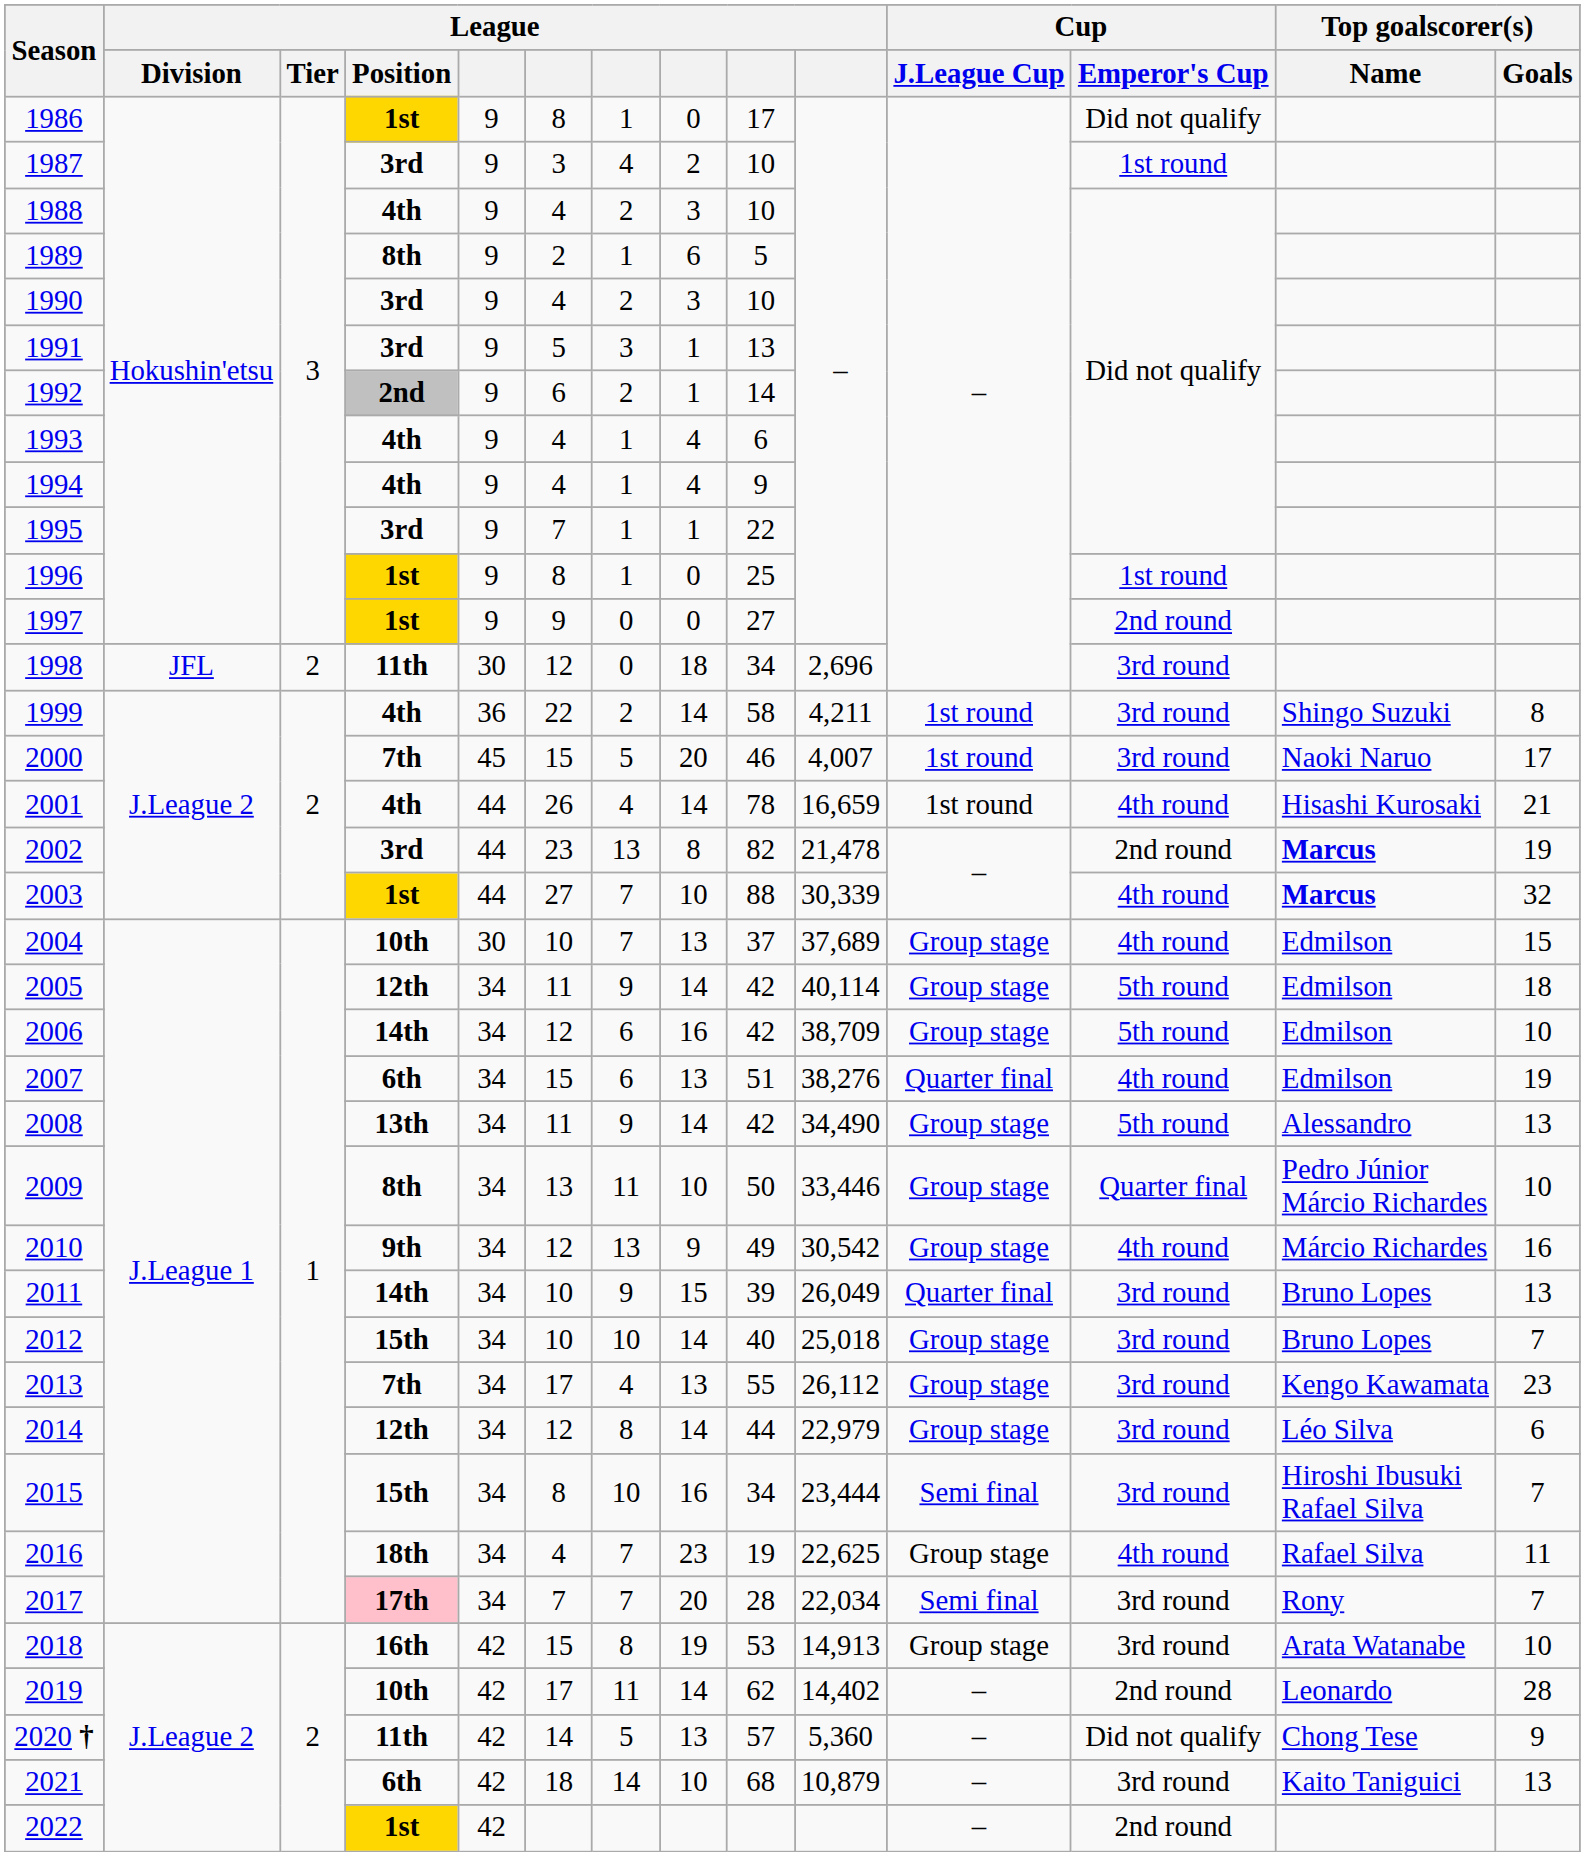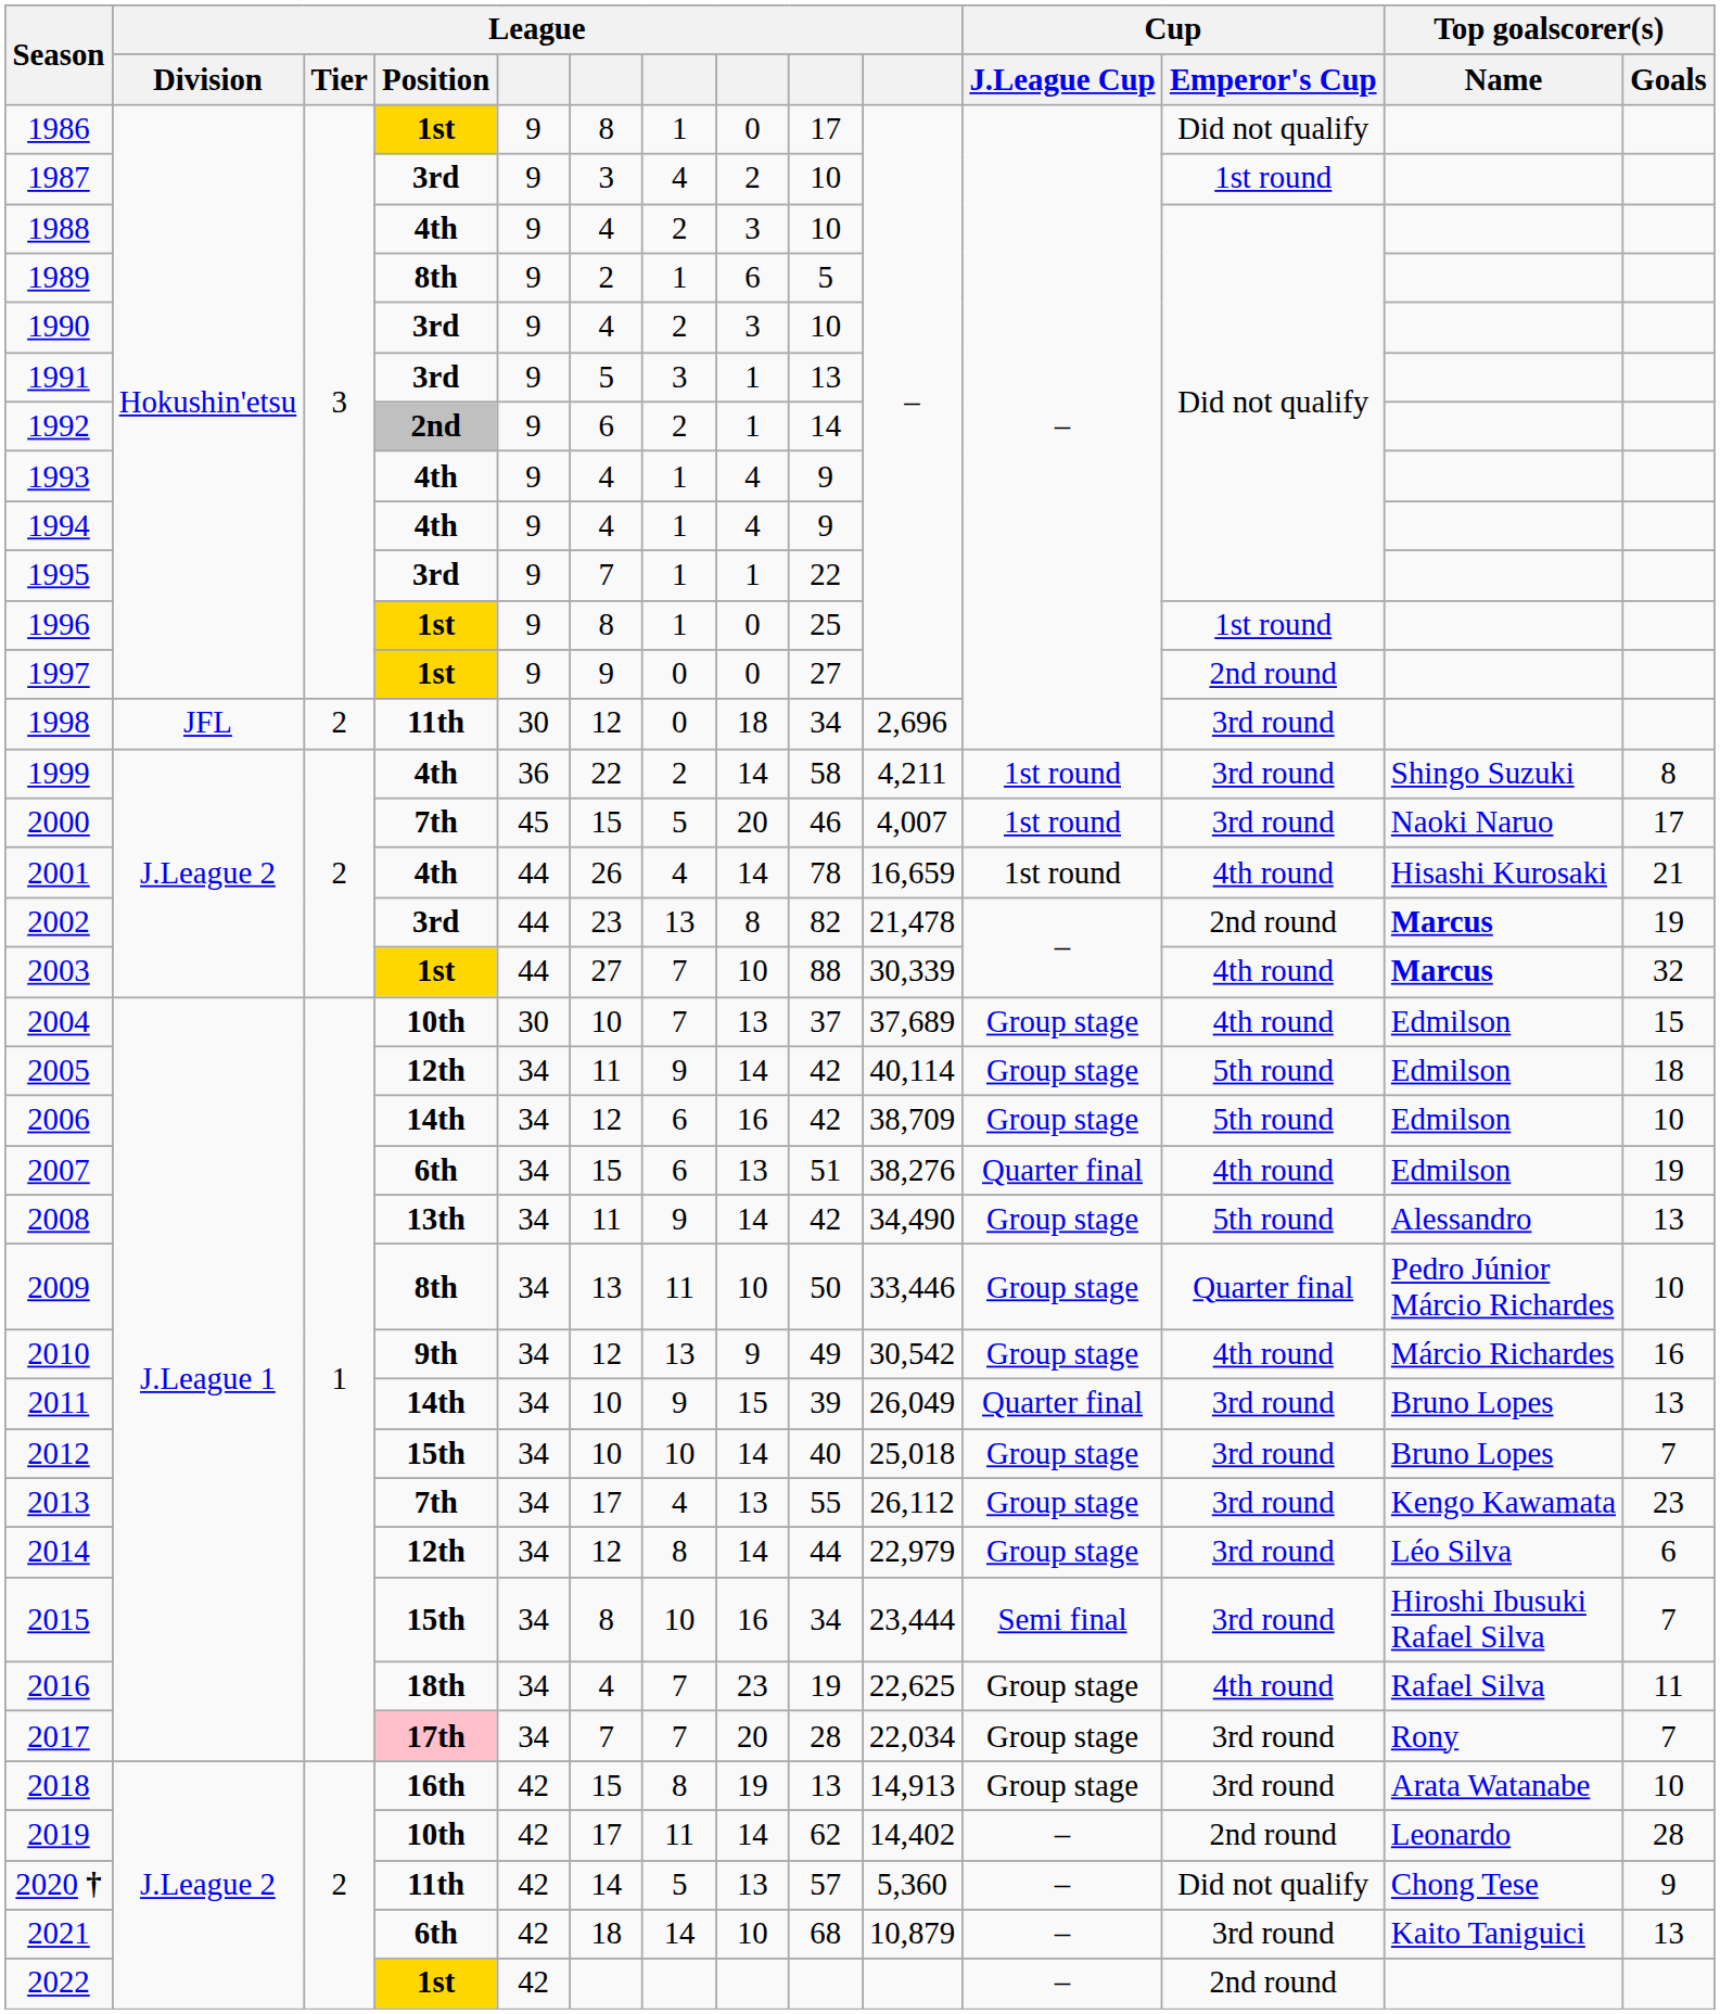 <table class="wikitable" style="text-align: center;">
 <tr>
 <th rowspan=2>Season</th>
 <th colspan="9">League</th>
 <th colspan=2>Cup</th>
 <th colspan=2>Top goalscorer(s)</th>
 </tr>
 <tr>
 <th>Division</th>
 <th>Tier</th>
 <th>Position</th>
 <th width="30"></th>
 <th width="30"></th>
 <th width="30"></th>
 <th width="30"></th>
 <th width="30"></th>
 <th></th>
 <th><a href='#'>J.League Cup</a></th>
 <th><a href='#'>Emperor's Cup</a></th>
 <th>Name</th>
 <th>Goals</th>
 </tr>
 <tr>
 <td><a href='#'>1986</a></td>
 <td rowspan="12"><a href='#'>Hokushin'etsu</a></td>
 <td rowspan="12">3</td>
 <td bgcolor=gold><strong>1st</strong></td>
 <td>9</td>
 <td>8</td>
 <td>1</td>
 <td>0</td>
 <td>17</td>
 <td rowspan="12">–</td>
 <td rowspan="13">–</td>
 <td>Did not qualify</td>
 <td></td>
 <td></td>
 </tr>
 <tr>
 <td><a href='#'>1987</a></td>
 <td><strong>3rd</strong></td>
 <td>9</td>
 <td>3</td>
 <td>4</td>
 <td>2</td>
 <td>10</td>
 <td><a href='#'>1st round</a></td>
 <td></td>
 <td></td>
 </tr>
 <tr>
 <td><a href='#'>1988</a></td>
 <td><strong>4th</strong></td>
 <td>9</td>
 <td>4</td>
 <td>2</td>
 <td>3</td>
 <td>10</td>
 <td rowspan="8">Did not qualify</td>
 <td></td>
 <td></td>
 </tr>
 <tr>
 <td><a href='#'>1989</a></td>
 <td><strong>8th</strong></td>
 <td>9</td>
 <td>2</td>
 <td>1</td>
 <td>6</td>
 <td>5</td>
 <td></td>
 <td></td>
 </tr>
 <tr>
 <td><a href='#'>1990</a></td>
 <td><strong>3rd</strong></td>
 <td>9</td>
 <td>4</td>
 <td>2</td>
 <td>3</td>
 <td>10</td>
 <td></td>
 <td></td>
 </tr>
 <tr>
 <td><a href='#'>1991</a></td>
 <td><strong>3rd</strong></td>
 <td>9</td>
 <td>5</td>
 <td>3</td>
 <td>1</td>
 <td>13</td>
 <td></td>
 <td></td>
 </tr>
 <tr>
 <td><a href='#'>1992</a></td>
 <td bgcolor=silver><strong>2nd</strong></td>
 <td>9</td>
 <td>6</td>
 <td>2</td>
 <td>1</td>
 <td>14</td>
 <td></td>
 <td></td>
 </tr>
 <tr>
 <td><a href='#'>1993</a></td>
 <td><strong>4th</strong></td>
 <td>9</td>
 <td>4</td>
 <td>1</td>
 <td>4</td>
-<td>6</td>
+<td>9</td>
 <td></td>
 <td></td>
 </tr>
 <tr>
 <td><a href='#'>1994</a></td>
 <td><strong>4th</strong></td>
 <td>9</td>
 <td>4</td>
 <td>1</td>
 <td>4</td>
 <td>9</td>
 <td></td>
 <td></td>
 </tr>
 <tr>
 <td><a href='#'>1995</a></td>
 <td><strong>3rd</strong></td>
 <td>9</td>
 <td>7</td>
 <td>1</td>
 <td>1</td>
 <td>22</td>
 <td></td>
 <td></td>
 </tr>
 <tr>
 <td><a href='#'>1996</a></td>
 <td bgcolor=gold><strong>1st</strong></td>
 <td>9</td>
 <td>8</td>
 <td>1</td>
 <td>0</td>
 <td>25</td>
 <td><a href='#'>1st round</a></td>
 <td></td>
 <td></td>
 </tr>
 <tr>
 <td><a href='#'>1997</a></td>
 <td bgcolor=gold><strong>1st</strong></td>
 <td>9</td>
 <td>9</td>
 <td>0</td>
 <td>0</td>
 <td>27</td>
 <td><a href='#'>2nd round</a></td>
 <td></td>
 <td></td>
 </tr>
 <tr>
 <td><a href='#'>1998</a></td>
 <td><a href='#'>JFL</a></td>
 <td>2</td>
 <td><strong>11th</strong></td>
 <td>30</td>
 <td>12</td>
 <td>0</td>
 <td>18</td>
 <td>34</td>
 <td>2,696</td>
 <td><a href='#'>3rd round</a></td>
 <td></td>
 <td></td>
 </tr>
 <tr>
 <td><a href='#'>1999</a></td>
 <td rowspan="5"><a href='#'>J.League 2</a></td>
 <td rowspan="5">2</td>
 <td><strong>4th</strong></td>
 <td>36</td>
 <td>22</td>
 <td>2</td>
 <td>14</td>
 <td>58</td>
 <td>4,211</td>
 <td><a href='#'>1st round</a></td>
 <td><a href='#'>3rd round</a></td>
 <td align=left> <a href='#'>Shingo Suzuki</a></td>
 <td>8</td>
 </tr>
 <tr>
 <td><a href='#'>2000</a></td>
 <td><strong>7th</strong></td>
 <td>45</td>
 <td>15</td>
 <td>5</td>
 <td>20</td>
 <td>46</td>
 <td>4,007</td>
 <td><a href='#'>1st round</a></td>
 <td><a href='#'>3rd round</a></td>
 <td align=left> <a href='#'>Naoki Naruo</a></td>
 <td>17</td>
 </tr>
 <tr>
 <td><a href='#'>2001</a></td>
 <td><strong>4th</strong></td>
 <td>44</td>
 <td>26</td>
 <td>4</td>
 <td>14</td>
 <td>78</td>
 <td>16,659</td>
 <td>1st round</td>
 <td><a href='#'>4th round</a></td>
 <td align=left> <a href='#'>Hisashi Kurosaki</a></td>
 <td>21</td>
 </tr>
 <tr>
 <td><a href='#'>2002</a></td>
 <td><strong>3rd</strong></td>
 <td>44</td>
 <td>23</td>
 <td>13</td>
 <td>8</td>
 <td>82</td>
 <td>21,478</td>
 <td rowspan="2">–</td>
 <td>2nd round</td>
 <td align=left> <strong><a href='#'>Marcus</a></strong></td>
 <td>19</td>
 </tr>
 <tr>
 <td><a href='#'>2003</a></td>
 <td bgcolor=gold><strong>1st</strong></td>
 <td>44</td>
 <td>27</td>
 <td>7</td>
 <td>10</td>
 <td>88</td>
 <td>30,339</td>
 <td><a href='#'>4th round</a></td>
 <td align=left> <strong><a href='#'>Marcus</a></strong></td>
 <td>32</td>
 </tr>
 <tr>
 <td><a href='#'>2004</a></td>
 <td rowspan="14"><a href='#'>J.League 1</a></td>
 <td rowspan="14">1</td>
 <td><strong>10th</strong></td>
 <td>30</td>
 <td>10</td>
 <td>7</td>
 <td>13</td>
 <td>37</td>
 <td>37,689</td>
 <td><a href='#'>Group stage</a></td>
 <td><a href='#'>4th round</a></td>
 <td align=left> <a href='#'>Edmilson</a></td>
 <td>15</td>
 </tr>
 <tr>
 <td><a href='#'>2005</a></td>
 <td><strong>12th</strong></td>
 <td>34</td>
 <td>11</td>
 <td>9</td>
 <td>14</td>
 <td>42</td>
 <td>40,114</td>
 <td><a href='#'>Group stage</a></td>
 <td><a href='#'>5th round</a></td>
 <td align=left> <a href='#'>Edmilson</a></td>
 <td>18</td>
 </tr>
 <tr>
 <td><a href='#'>2006</a></td>
 <td><strong>14th</strong></td>
 <td>34</td>
 <td>12</td>
 <td>6</td>
 <td>16</td>
 <td>42</td>
 <td>38,709</td>
 <td><a href='#'>Group stage</a></td>
 <td><a href='#'>5th round</a></td>
 <td align=left> <a href='#'>Edmilson</a></td>
 <td>10</td>
 </tr>
 <tr>
 <td><a href='#'>2007</a></td>
 <td><strong>6th</strong></td>
 <td>34</td>
 <td>15</td>
 <td>6</td>
 <td>13</td>
 <td>51</td>
 <td>38,276</td>
 <td><a href='#'>Quarter final</a></td>
 <td><a href='#'>4th round</a></td>
 <td align=left> <a href='#'>Edmilson</a></td>
 <td>19</td>
 </tr>
 <tr>
 <td><a href='#'>2008</a></td>
 <td><strong>13th</strong></td>
 <td>34</td>
 <td>11</td>
 <td>9</td>
 <td>14</td>
 <td>42</td>
 <td>34,490</td>
 <td><a href='#'>Group stage</a></td>
 <td><a href='#'>5th round</a></td>
 <td align=left> <a href='#'>Alessandro</a></td>
 <td>13</td>
 </tr>
 <tr>
 <td><a href='#'>2009</a></td>
 <td><strong>8th</strong></td>
 <td>34</td>
 <td>13</td>
 <td>11</td>
 <td>10</td>
 <td>50</td>
 <td>33,446</td>
 <td><a href='#'>Group stage</a></td>
 <td><a href='#'>Quarter final</a></td>
 <td align=left> <a href='#'>Pedro Júnior</a><br> <a href='#'>Márcio Richardes</a></td>
 <td>10</td>
 </tr>
 <tr>
 <td><a href='#'>2010</a></td>
 <td><strong>9th</strong></td>
 <td>34</td>
 <td>12</td>
 <td>13</td>
 <td>9</td>
 <td>49</td>
 <td>30,542</td>
 <td><a href='#'>Group stage</a></td>
 <td><a href='#'>4th round</a></td>
 <td align=left> <a href='#'>Márcio Richardes</a></td>
 <td>16</td>
 </tr>
 <tr>
 <td><a href='#'>2011</a></td>
 <td><strong>14th</strong></td>
 <td>34</td>
 <td>10</td>
 <td>9</td>
 <td>15</td>
 <td>39</td>
 <td>26,049</td>
 <td><a href='#'>Quarter final</a></td>
 <td><a href='#'>3rd round</a></td>
 <td align=left> <a href='#'>Bruno Lopes</a></td>
 <td>13</td>
 </tr>
 <tr>
 <td><a href='#'>2012</a></td>
 <td><strong>15th</strong></td>
 <td>34</td>
 <td>10</td>
 <td>10</td>
 <td>14</td>
 <td>40</td>
 <td>25,018</td>
 <td><a href='#'>Group stage</a></td>
 <td><a href='#'>3rd round</a></td>
 <td align=left> <a href='#'>Bruno Lopes</a></td>
 <td>7</td>
 </tr>
 <tr>
 <td><a href='#'>2013</a></td>
 <td><strong>7th</strong></td>
 <td>34</td>
 <td>17</td>
 <td>4</td>
 <td>13</td>
 <td>55</td>
 <td>26,112</td>
 <td><a href='#'>Group stage</a></td>
 <td><a href='#'>3rd round</a></td>
 <td align=left> <a href='#'>Kengo Kawamata</a></td>
 <td>23</td>
 </tr>
 <tr>
 <td><a href='#'>2014</a></td>
 <td><strong>12th</strong></td>
 <td>34</td>
 <td>12</td>
 <td>8</td>
 <td>14</td>
 <td>44</td>
 <td>22,979</td>
 <td><a href='#'>Group stage</a></td>
 <td><a href='#'>3rd round</a></td>
 <td align=left> <a href='#'>Léo Silva</a></td>
 <td>6</td>
 </tr>
 <tr>
 <td><a href='#'>2015</a></td>
 <td><strong>15th</strong></td>
 <td>34</td>
 <td>8</td>
 <td>10</td>
 <td>16</td>
 <td>34</td>
 <td>23,444</td>
 <td><a href='#'>Semi final</a></td>
 <td><a href='#'>3rd round</a></td>
 <td style="text-align:left;"> <a href='#'>Hiroshi Ibusuki</a><br> <a href='#'>Rafael Silva</a></td>
 <td 8>7</td>
 </tr>
 <tr>
 <td><a href='#'>2016</a></td>
 <td><strong>18th</strong></td>
 <td>34</td>
 <td>4</td>
 <td>7</td>
 <td>23</td>
 <td>19</td>
 <td>22,625</td>
 <td>Group stage</td>
 <td><a href='#'>4th round</a></td>
 <td style="text-align:left;"> <a href='#'>Rafael Silva</a></td>
 <td>11</td>
 </tr>
 <tr>
 <td><a href='#'>2017</a></td>
 <td bgcolor=pink><strong>17th</strong></td>
 <td>34</td>
 <td>7</td>
 <td>7</td>
 <td>20</td>
 <td>28</td>
 <td>22,034</td>
-<td><a href='#'>Semi final</a></td>
+<td>Group stage</td>
 <td>3rd round</td>
 <td style="text-align:left;"> <a href='#'>Rony</a></td>
 <td>7</td>
 </tr>
 <tr>
 <td><a href='#'>2018</a></td>
 <td rowspan="5"><a href='#'>J.League 2</a></td>
 <td rowspan="5">2</td>
 <td><strong>16th</strong></td>
 <td>42</td>
 <td>15</td>
 <td>8</td>
 <td>19</td>
-<td>53</td>
+<td>13</td>
 <td>14,913</td>
 <td>Group stage</td>
 <td>3rd round</td>
 <td style="text-align:left;"> <a href='#'>Arata Watanabe</a></td>
 <td>10</td>
 </tr>
 <tr>
 <td><a href='#'>2019</a></td>
 <td><strong>10th</strong></td>
 <td>42</td>
 <td>17</td>
 <td>11</td>
 <td>14</td>
 <td>62</td>
 <td>14,402</td>
 <td>–</td>
 <td>2nd round</td>
 <td style="text-align:left;"> <a href='#'>Leonardo</a></td>
 <td>28</td>
 </tr>
 <tr>
 <td><a href='#'>2020</a> <strong>†</strong></td>
 <td><strong>11th</strong></td>
 <td>42</td>
 <td>14</td>
 <td>5</td>
 <td>13</td>
 <td>57</td>
 <td>5,360</td>
 <td>–</td>
 <td>Did not qualify</td>
 <td style="text-align:left;"> <a href='#'>Chong Tese</a></td>
 <td>9</td>
 </tr>
 <tr>
 <td><a href='#'>2021</a></td>
 <td><strong>6th</strong></td>
 <td>42</td>
 <td>18</td>
 <td>14</td>
 <td>10</td>
 <td>68</td>
 <td>10,879</td>
 <td>–</td>
 <td>3rd round</td>
 <td style="text-align:left;"> <a href='#'>Kaito Taniguici</a></td>
 <td>13</td>
 </tr>
 <tr>
 <td><a href='#'>2022</a></td>
 <td bgcolor=gold><strong>1st</strong></td>
 <td>42</td>
 <td></td>
 <td></td>
 <td></td>
 <td></td>
 <td></td>
 <td>–</td>
 <td>2nd round</td>
 <td></td>
 <td></td>
 </tr>
 </table>
